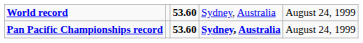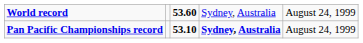 <table class="wikitable">
 <tr>
 <td><strong><a href='#'>World record</a></strong></td>
 <td></td>
 <td><strong>53.60</strong></td>
 <td><a href='#'>Sydney</a>, <a href='#'>Australia</a></td>
 <td>August 24, 1999</td>
 </tr>
 <tr>
 <td><strong><a href='#'>Pan Pacific Championships record</a></strong></td>
 <td></td>
-<td><strong>53.60</strong></td>
+<td><strong>53.10</strong></td>
 <td><strong><a href='#'>Sydney</a>, <a href='#'>Australia</a></strong></td>
 <td>August 24, 1999</td>
 </tr>
 </table>
